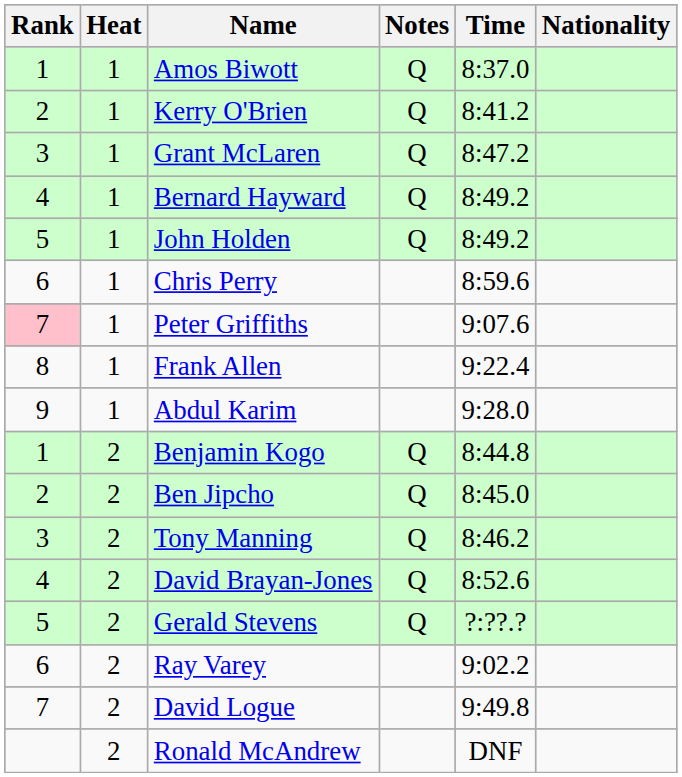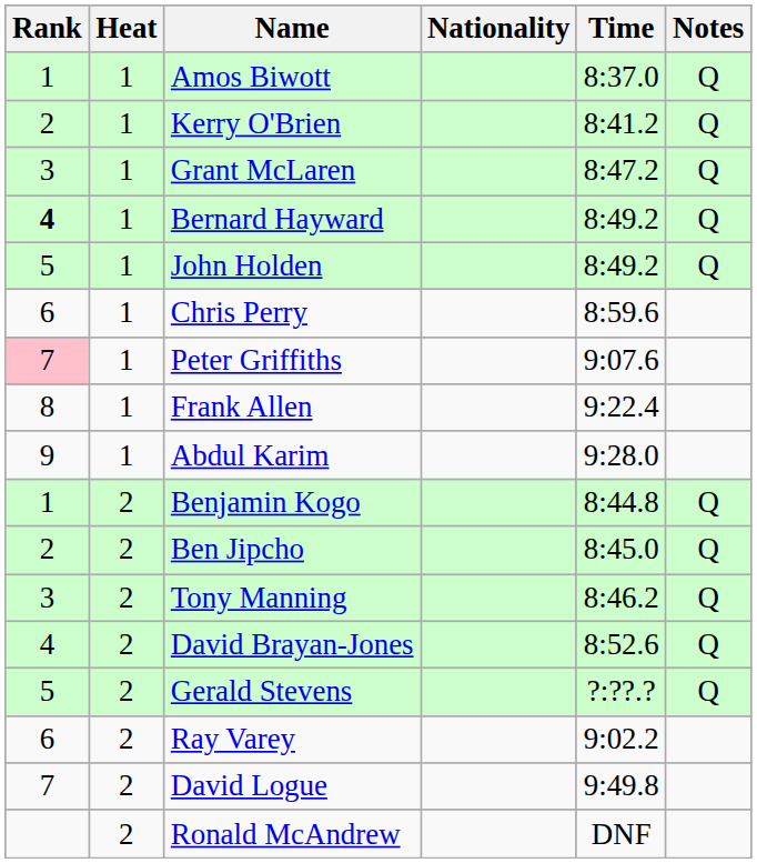 <table class="wikitable sortable" style="text-align:center;">
 <tr>
 <th scope=col>Rank</th>
 <th scope=col>Heat</th>
 <th scope=col>Name</th>
+<th scope=col>Nationality</th>
+<th scope=col>Time</th>
 <th scope=col>Notes</th>
-<th scope=col>Time</th>
-<th scope=col>Nationality</th>
 </tr>
 <tr style="background-color: #ccffcc;">
 <td>1</td>
 <td>1</td>
 <td style="text-align:left;"><a href='#'>Amos Biwott</a></td>
+<td style="text-align:left;"></td>
+<td>8:37.0</td>
 <td>Q</td>
-<td>8:37.0</td>
-<td style="text-align:left;"></td>
 </tr>
 <tr style="background-color: #ccffcc;">
 <td>2</td>
 <td>1</td>
 <td style="text-align:left;"><a href='#'>Kerry O'Brien</a></td>
+<td style="text-align:left;"></td>
+<td>8:41.2</td>
 <td>Q</td>
-<td>8:41.2</td>
-<td style="text-align:left;"></td>
 </tr>
 <tr style="background-color: #ccffcc;">
 <td>3</td>
 <td>1</td>
 <td style="text-align:left;"><a href='#'>Grant McLaren</a></td>
+<td style="text-align:left;"></td>
+<td>8:47.2</td>
 <td>Q</td>
-<td>8:47.2</td>
-<td style="text-align:left;"></td>
 </tr>
 <tr style="background-color: #ccffcc;">
-<td>4</td>
+<td><strong>4</strong></td>
 <td>1</td>
 <td style="text-align:left;"><a href='#'>Bernard Hayward</a></td>
+<td style="text-align:left;"></td>
+<td>8:49.2</td>
 <td>Q</td>
-<td>8:49.2</td>
-<td style="text-align:left;"></td>
 </tr>
 <tr style="background-color: #ccffcc;">
 <td>5</td>
 <td>1</td>
 <td style="text-align:left;"><a href='#'>John Holden</a></td>
+<td style="text-align:left;"></td>
+<td>8:49.2</td>
 <td>Q</td>
-<td>8:49.2</td>
-<td style="text-align:left;"></td>
 </tr>
 <tr>
 <td>6</td>
 <td>1</td>
 <td style="text-align:left;"><a href='#'>Chris Perry</a></td>
+<td style="text-align:left;"></td>
+<td>8:59.6</td>
 <td></td>
-<td>8:59.6</td>
-<td style="text-align:left;"></td>
 </tr>
 <tr>
 <td style="background: pink;">7</td>
 <td>1</td>
 <td style="text-align:left;"><a href='#'>Peter Griffiths</a></td>
+<td style="text-align:left;"></td>
+<td>9:07.6</td>
 <td></td>
-<td>9:07.6</td>
-<td style="text-align:left;"></td>
 </tr>
 <tr>
 <td>8</td>
 <td>1</td>
 <td style="text-align:left;"><a href='#'>Frank Allen</a></td>
+<td style="text-align:left;"></td>
+<td>9:22.4</td>
 <td></td>
-<td>9:22.4</td>
-<td style="text-align:left;"></td>
 </tr>
 <tr>
 <td>9</td>
 <td>1</td>
 <td style="text-align:left;"><a href='#'>Abdul Karim</a></td>
+<td style="text-align:left;"></td>
+<td>9:28.0</td>
 <td></td>
-<td>9:28.0</td>
-<td style="text-align:left;"></td>
 </tr>
 <tr style="background-color: #ccffcc;">
 <td>1</td>
 <td>2</td>
 <td style="text-align:left;"><a href='#'>Benjamin Kogo</a></td>
+<td style="text-align:left;"></td>
+<td>8:44.8</td>
 <td>Q</td>
-<td>8:44.8</td>
-<td style="text-align:left;"></td>
 </tr>
 <tr style="background-color: #ccffcc;">
 <td>2</td>
 <td>2</td>
 <td style="text-align:left;"><a href='#'>Ben Jipcho</a></td>
+<td style="text-align:left;"></td>
+<td>8:45.0</td>
 <td>Q</td>
-<td>8:45.0</td>
-<td style="text-align:left;"></td>
 </tr>
 <tr style="background-color: #ccffcc;">
 <td>3</td>
 <td>2</td>
 <td style="text-align:left;"><a href='#'>Tony Manning</a></td>
+<td style="text-align:left;"></td>
+<td>8:46.2</td>
 <td>Q</td>
-<td>8:46.2</td>
-<td style="text-align:left;"></td>
 </tr>
 <tr style="background-color: #ccffcc;">
 <td>4</td>
 <td>2</td>
 <td style="text-align:left;"><a href='#'>David Brayan-Jones</a></td>
+<td style="text-align:left;"></td>
+<td>8:52.6</td>
 <td>Q</td>
-<td>8:52.6</td>
-<td style="text-align:left;"></td>
 </tr>
 <tr style="background-color: #ccffcc;">
 <td>5</td>
 <td>2</td>
 <td style="text-align:left;"><a href='#'>Gerald Stevens</a></td>
+<td style="text-align:left;"></td>
+<td>?:??.?</td>
 <td>Q</td>
-<td>?:??.?</td>
-<td style="text-align:left;"></td>
 </tr>
 <tr>
 <td>6</td>
 <td>2</td>
 <td style="text-align:left;"><a href='#'>Ray Varey</a></td>
+<td style="text-align:left;"></td>
+<td>9:02.2</td>
 <td></td>
-<td>9:02.2</td>
-<td style="text-align:left;"></td>
 </tr>
 <tr>
 <td>7</td>
 <td>2</td>
 <td style="text-align:left;"><a href='#'>David Logue</a></td>
+<td style="text-align:left;"></td>
+<td>9:49.8</td>
 <td></td>
-<td>9:49.8</td>
-<td style="text-align:left;"></td>
 </tr>
 <tr>
 <td data-sort-value="10"></td>
 <td>2</td>
 <td style="text-align:left;"><a href='#'>Ronald McAndrew</a></td>
+<td style="text-align:left;"></td>
+<td data-sort-value="9:99.9">DNF</td>
 <td></td>
-<td data-sort-value="9:99.9">DNF</td>
-<td style="text-align:left;"></td>
 </tr>
 </table>
